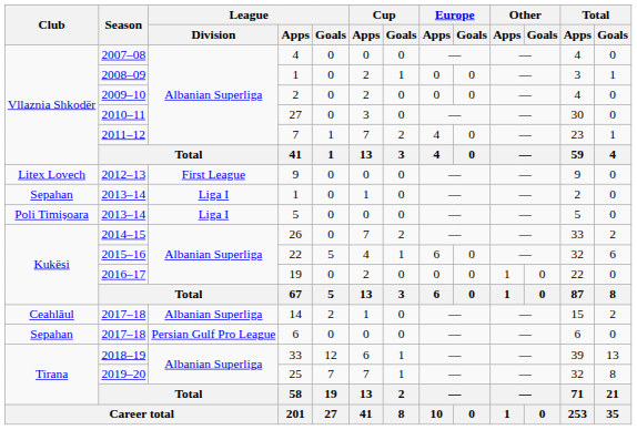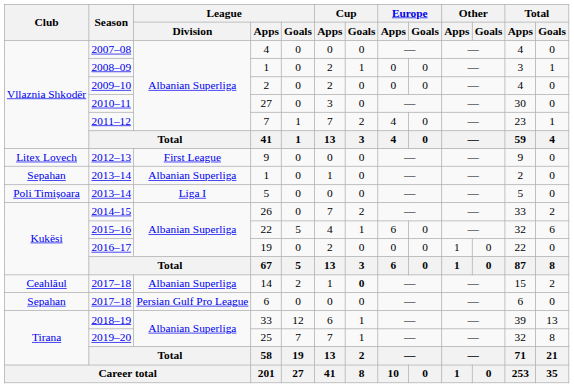 <table class="wikitable" style="text-align: center;">
 <tr>
 <th rowspan="2">Club</th>
 <th rowspan="2">Season</th>
 <th colspan="3">League</th>
 <th colspan="2">Cup</th>
 <th colspan="2"><a href='#'>Europe</a></th>
 <th colspan="2">Other</th>
 <th colspan="2">Total</th>
 </tr>
 <tr>
 <th>Division</th>
 <th>Apps</th>
 <th>Goals</th>
 <th>Apps</th>
 <th>Goals</th>
 <th>Apps</th>
 <th>Goals</th>
 <th>Apps</th>
 <th>Goals</th>
 <th>Apps</th>
 <th>Goals</th>
 </tr>
 <tr>
 <td rowspan="6"><a href='#'>Vllaznia Shkodër</a></td>
 <td><a href='#'>2007–08</a></td>
 <td rowspan="5"><a href='#'>Albanian Superliga</a></td>
 <td>4</td>
 <td>0</td>
 <td>0</td>
 <td>0</td>
 <td colspan="2">—</td>
 <td colspan="2">—</td>
 <td>4</td>
 <td>0</td>
 </tr>
 <tr>
 <td><a href='#'>2008–09</a></td>
 <td>1</td>
 <td>0</td>
 <td>2</td>
 <td>1</td>
 <td>0</td>
 <td>0</td>
 <td colspan="2">—</td>
 <td>3</td>
 <td>1</td>
 </tr>
 <tr>
 <td><a href='#'>2009–10</a></td>
 <td>2</td>
 <td>0</td>
 <td>2</td>
 <td>0</td>
 <td>0</td>
 <td>0</td>
 <td colspan="2">—</td>
 <td>4</td>
 <td>0</td>
 </tr>
 <tr>
 <td><a href='#'>2010–11</a></td>
 <td>27</td>
 <td>0</td>
 <td>3</td>
 <td>0</td>
 <td colspan="2">—</td>
 <td colspan="2">—</td>
 <td>30</td>
 <td>0</td>
 </tr>
 <tr>
 <td><a href='#'>2011–12</a></td>
 <td>7</td>
 <td>1</td>
 <td>7</td>
 <td>2</td>
 <td>4</td>
 <td>0</td>
 <td colspan="2">—</td>
 <td>23</td>
 <td>1</td>
 </tr>
 <tr>
 <th colspan="2">Total</th>
 <th>41</th>
 <th>1</th>
 <th>13</th>
 <th>3</th>
 <th>4</th>
 <th>0</th>
 <th colspan="2">—</th>
 <th>59</th>
 <th>4</th>
 </tr>
 <tr>
 <td rowspan="1"><a href='#'>Litex Lovech</a></td>
 <td><a href='#'>2012–13</a></td>
 <td rowspan="1"><a href='#'>First League</a></td>
 <td>9</td>
 <td>0</td>
 <td>0</td>
 <td>0</td>
 <td colspan="2">—</td>
 <td colspan="2">—</td>
 <td>9</td>
 <td>0</td>
 </tr>
 <tr>
 <td rowspan="1"><a href='#'>Sepahan</a></td>
 <td><a href='#'>2013–14</a></td>
-<td rowspan="1"><a href='#'>Liga I</a></td>
+<td rowspan="1"><a href='#'>Albanian Superliga</a></td>
 <td>1</td>
 <td>0</td>
 <td>1</td>
 <td>0</td>
 <td colspan="2">—</td>
 <td colspan="2">—</td>
 <td>2</td>
 <td>0</td>
 </tr>
 <tr>
 <td rowspan="1"><a href='#'>Poli Timișoara</a></td>
 <td><a href='#'>2013–14</a></td>
 <td rowspan="1"><a href='#'>Liga I</a></td>
 <td>5</td>
 <td>0</td>
 <td>0</td>
 <td>0</td>
 <td colspan="2">—</td>
 <td colspan="2">—</td>
 <td>5</td>
 <td>0</td>
 </tr>
 <tr>
 <td rowspan="4"><a href='#'>Kukësi</a></td>
 <td><a href='#'>2014–15</a></td>
 <td rowspan="3"><a href='#'>Albanian Superliga</a></td>
 <td>26</td>
 <td>0</td>
 <td>7</td>
 <td>2</td>
 <td colspan="2">—</td>
 <td colspan="2">—</td>
 <td>33</td>
 <td>2</td>
 </tr>
 <tr>
 <td><a href='#'>2015–16</a></td>
 <td>22</td>
 <td>5</td>
 <td>4</td>
 <td>1</td>
 <td>6</td>
 <td>0</td>
 <td colspan="2">—</td>
 <td>32</td>
 <td>6</td>
 </tr>
 <tr>
 <td><a href='#'>2016–17</a></td>
 <td>19</td>
 <td>0</td>
 <td>2</td>
 <td>0</td>
 <td>0</td>
 <td>0</td>
 <td>1</td>
 <td>0</td>
 <td>22</td>
 <td>0</td>
 </tr>
 <tr>
 <th colspan="2">Total</th>
 <th>67</th>
 <th>5</th>
 <th>13</th>
 <th>3</th>
 <th>6</th>
 <th>0</th>
 <th>1</th>
 <th>0</th>
 <th>87</th>
 <th>8</th>
 </tr>
 <tr>
 <td rowspan="1"><a href='#'>Ceahlăul</a></td>
 <td><a href='#'>2017–18</a></td>
 <td rowspan="1"><a href='#'>Albanian Superliga</a></td>
 <td>14</td>
 <td>2</td>
 <td>1</td>
-<td>0</td>
+<td><strong>0</strong></td>
 <td colspan="2">—</td>
 <td colspan="2">—</td>
 <td>15</td>
 <td>2</td>
 </tr>
 <tr>
 <td rowspan="1"><a href='#'>Sepahan</a></td>
 <td><a href='#'>2017–18</a></td>
 <td rowspan="1"><a href='#'>Persian Gulf Pro League</a></td>
 <td>6</td>
 <td>0</td>
 <td>0</td>
 <td>0</td>
 <td colspan="2">—</td>
 <td colspan="2">—</td>
 <td>6</td>
 <td>0</td>
 </tr>
 <tr>
 <td rowspan="3"><a href='#'>Tirana</a></td>
 <td><a href='#'>2018–19</a></td>
 <td rowspan="2"><a href='#'>Albanian Superliga</a></td>
 <td>33</td>
 <td>12</td>
 <td>6</td>
 <td>1</td>
 <td colspan="2">—</td>
 <td colspan="2">—</td>
 <td>39</td>
 <td>13</td>
 </tr>
 <tr>
 <td><a href='#'>2019–20</a></td>
 <td>25</td>
 <td>7</td>
 <td>7</td>
 <td>1</td>
 <td colspan="2">—</td>
 <td colspan="2">—</td>
 <td>32</td>
 <td>8</td>
 </tr>
 <tr>
 <th colspan="2">Total</th>
 <th>58</th>
 <th>19</th>
 <th>13</th>
 <th>2</th>
 <th colspan="2">—</th>
 <th colspan="2">—</th>
 <th>71</th>
 <th>21</th>
 </tr>
 <tr>
 <th colspan="3">Career total</th>
 <th>201</th>
 <th>27</th>
 <th>41</th>
 <th>8</th>
 <th>10</th>
 <th>0</th>
 <th>1</th>
 <th>0</th>
 <th>253</th>
 <th>35</th>
 </tr>
 </table>
